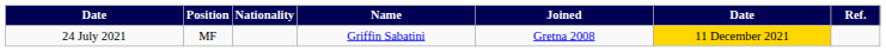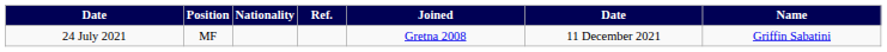 <table class="wikitable" style="text-align:center; font-size:90%; ">
 <tr>
 <th style="background:#000055; color:white; width:200px;">Date</th>
 <th style="background:#000055; color:white; width:50px;">Position</th>
 <th style="background:#000055; color:white; width:50px;">Nationality</th>
-<th style="background:#000055; color:white; width:200px;">Name</th>
+<th style="background:#000055; color:white; width:50px;">Ref.</th>
 <th style="background:#000055; color:white; width:200px;">Joined</th>
 <th style="background:#000055; color:white; width:200px;">Date</th>
-<th style="background:#000055; color:white; width:50px;">Ref.</th>
+<th style="background:#000055; color:white; width:200px;">Name</th>
 </tr>
 <tr>
 <td>24 July 2021</td>
 <td>MF</td>
 <td></td>
+<td></td>
+<td> <a href='#'>Gretna 2008</a></td>
+<td>11 December 2021</td>
 <td><a href='#'>Griffin Sabatini</a></td>
-<td> <a href='#'>Gretna 2008</a></td>
-<td style="background: gold;">11 December 2021</td>
-<td></td>
 </tr>
 </table>
